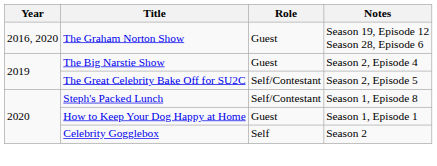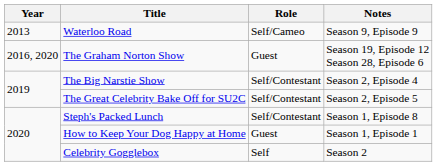 <table class="wikitable sortable">
 <tr>
 <th>Year</th>
 <th>Title</th>
 <th>Role</th>
 <th>Notes</th>
+</tr>
+<tr>
+<td>2013</td>
+<td><a href='#'>Waterloo Road</a></td>
+<td>Self/Cameo</td>
+<td>Season 9, Episode 9</td>
 </tr>
 <tr>
 <td>2016, 2020</td>
 <td><a href='#'>The Graham Norton Show</a></td>
 <td>Guest</td>
 <td>Season 19, Episode 12<br>Season 28, Episode 6</td>
 </tr>
 <tr>
 <td rowspan="2">2019</td>
 <td><a href='#'>The Big Narstie Show</a></td>
-<td>Guest</td>
+<td>Self/Contestant</td>
 <td>Season 2, Episode 4</td>
 </tr>
 <tr>
 <td><a href='#'>The Great Celebrity Bake Off for SU2C</a></td>
 <td>Self/Contestant</td>
 <td>Season 2, Episode 5</td>
 </tr>
 <tr>
 <td rowspan="3">2020</td>
 <td><a href='#'>Steph's Packed Lunch</a></td>
 <td>Self/Contestant</td>
 <td>Season 1, Episode 8</td>
 </tr>
 <tr>
 <td><a href='#'>How to Keep Your Dog Happy at Home</a></td>
 <td>Guest</td>
 <td>Season 1, Episode 1</td>
 </tr>
 <tr>
 <td><a href='#'>Celebrity Gogglebox</a></td>
 <td>Self</td>
 <td>Season 2</td>
 </tr>
 </table>
